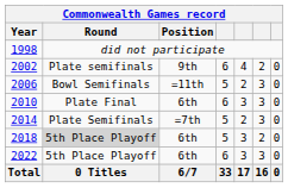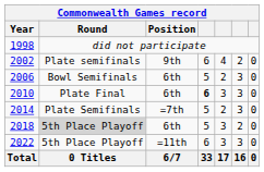 <table class="wikitable" style="text-align: center;">
 <tr>
 <th colspan=10><a href='#'>Commonwealth Games record</a></th>
 </tr>
 <tr>
 <th>Year</th>
 <th>Round</th>
 <th>Position</th>
 <th></th>
 <th></th>
 <th></th>
 <th></th>
 </tr>
 <tr>
 <td> <a href='#'>1998</a></td>
 <td colspan="6" rowspan=1><em>did not participate</em></td>
 </tr>
 <tr>
 <td> <a href='#'>2002</a></td>
 <td>Plate semifinals</td>
 <td>9th</td>
 <td>6</td>
 <td>4</td>
 <td>2</td>
 <td>0</td>
 </tr>
 <tr>
 <td> <a href='#'>2006</a></td>
 <td>Bowl Semifinals</td>
-<td>=11th</td>
+<td>6th</td>
 <td>5</td>
 <td>2</td>
 <td>3</td>
 <td>0</td>
 </tr>
 <tr>
 <td> <a href='#'>2010</a></td>
 <td>Plate Final</td>
 <td>6th</td>
-<td>6</td>
+<td><strong>6</strong></td>
 <td>3</td>
 <td>3</td>
 <td>0</td>
 </tr>
 <tr>
 <td> <a href='#'>2014</a></td>
 <td>Plate Semifinals</td>
 <td>=7th</td>
 <td>5</td>
 <td>2</td>
 <td>3</td>
 <td>0</td>
 </tr>
 <tr>
 <td> <a href='#'>2018</a></td>
 <td style="background: lightgrey;">5th Place Playoff</td>
 <td>6th</td>
 <td>5</td>
 <td>3</td>
 <td>2</td>
 <td>0</td>
 </tr>
 <tr>
 <td> <a href='#'>2022</a></td>
 <td>5th Place Playoff</td>
-<td>6th</td>
+<td>=11th</td>
 <td>6</td>
 <td>3</td>
 <td>3</td>
 <td>0</td>
 </tr>
 <tr>
 <th>Total</th>
 <th>0 Titles</th>
 <th>6/7</th>
 <th>33</th>
 <th>17</th>
 <th>16</th>
 <th>0</th>
 </tr>
 </table>
